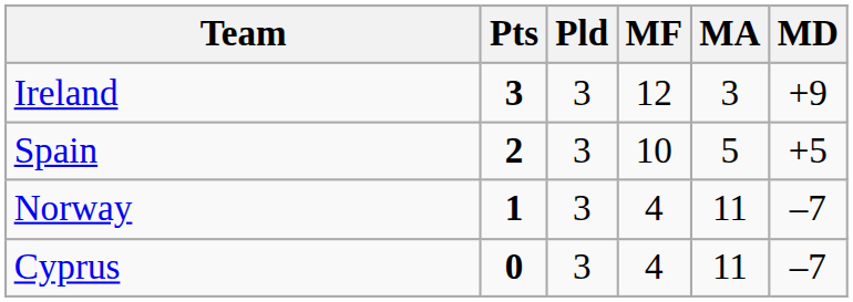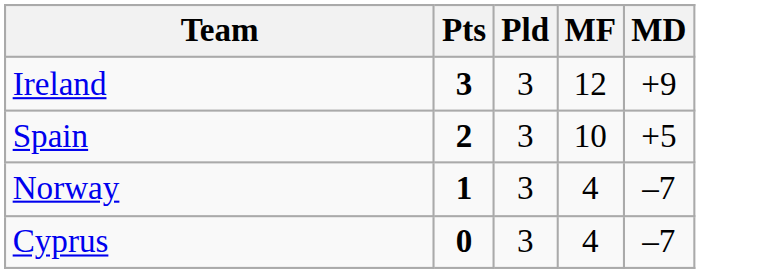 <table class="wikitable" style="text-align:center">
 <tr>
 <th width=200>Team</th>
 <th width=20>Pts</th>
 <th width=20>Pld</th>
 <th width=20>MF</th>
-<th width=20>MA</th>
 <th width=20>MD</th>
 </tr>
 <tr>
 <td align=left> <a href='#'>Ireland</a></td>
 <td><strong>3</strong></td>
 <td>3</td>
 <td>12</td>
-<td>3</td>
 <td>+9</td>
 </tr>
 <tr>
 <td align=left> <a href='#'>Spain</a></td>
 <td><strong>2</strong></td>
 <td>3</td>
 <td>10</td>
-<td>5</td>
 <td>+5</td>
 </tr>
 <tr>
 <td align=left> <a href='#'>Norway</a></td>
 <td><strong>1</strong></td>
 <td>3</td>
 <td>4</td>
-<td>11</td>
 <td>–7</td>
 </tr>
 <tr>
 <td align=left> <a href='#'>Cyprus</a></td>
 <td><strong>0</strong></td>
 <td>3</td>
 <td>4</td>
-<td>11</td>
 <td>–7</td>
 </tr>
 </table>
